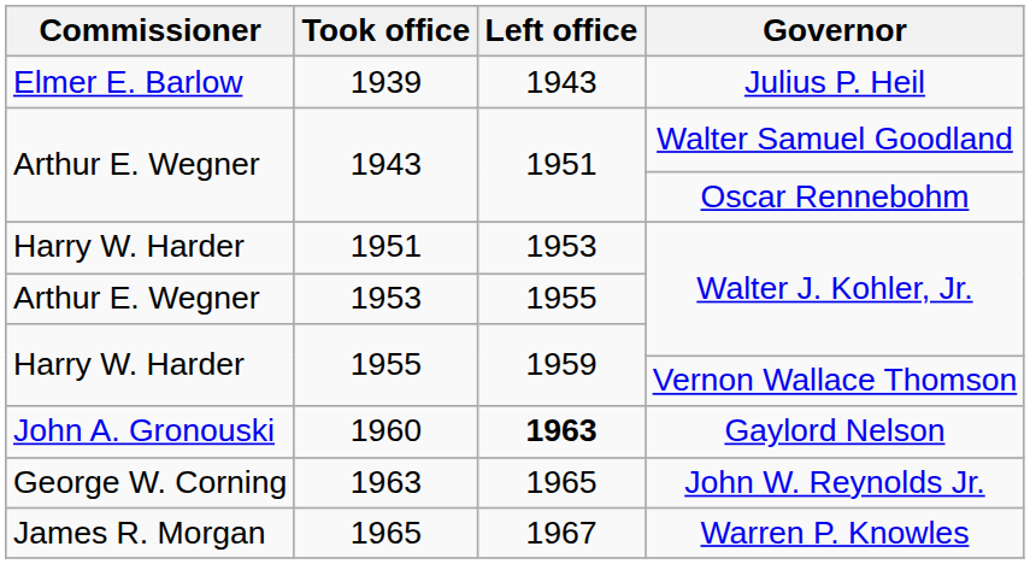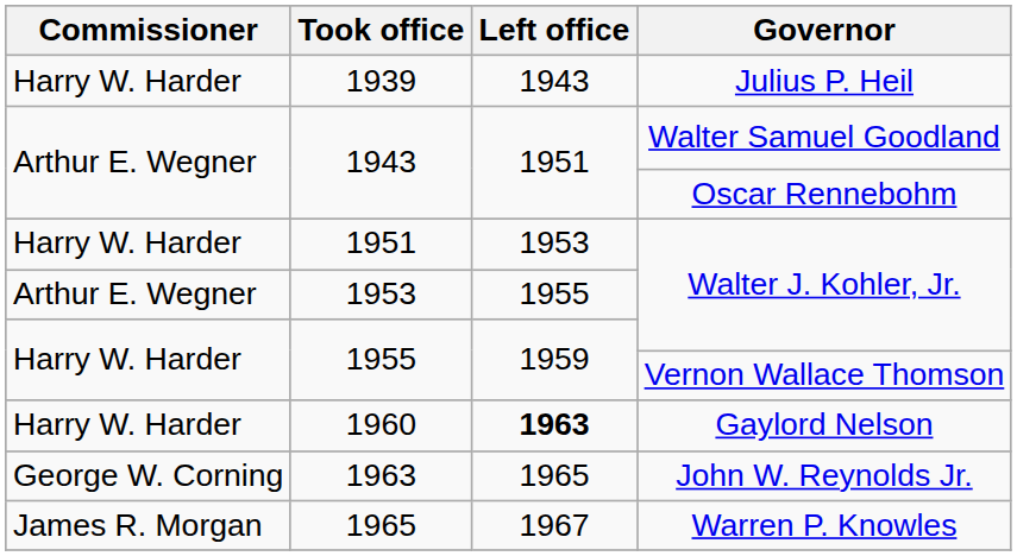 <table class="wikitable" style="text-align:center;">
 <tr>
 <th>Commissioner</th>
 <th>Took office</th>
 <th>Left office</th>
 <th>Governor</th>
 </tr>
 <tr>
-<td align="left"><a href='#'>Elmer E. Barlow</a></td>
+<td align="left">Harry W. Harder</td>
 <td>1939</td>
 <td>1943</td>
 <td><a href='#'>Julius P. Heil</a></td>
 </tr>
 <tr style="height:2em">
 <td rowspan="2" align="left">Arthur E. Wegner</td>
 <td rowspan="2">1943</td>
 <td rowspan="2">1951</td>
 <td><a href='#'>Walter Samuel Goodland</a></td>
 </tr>
 <tr>
 <td><a href='#'>Oscar Rennebohm</a></td>
 </tr>
 <tr>
 <td align="left">Harry W. Harder</td>
 <td>1951</td>
 <td>1953</td>
 <td rowspan="3"><a href='#'>Walter J. Kohler, Jr.</a></td>
 </tr>
 <tr>
 <td align="left">Arthur E. Wegner</td>
 <td>1953</td>
 <td>1955</td>
 </tr>
 <tr style="height:1em">
 <td rowspan="2" align="left">Harry W. Harder</td>
 <td rowspan="2">1955</td>
 <td rowspan="2">1959</td>
 </tr>
 <tr>
 <td><a href='#'>Vernon Wallace Thomson</a></td>
 </tr>
 <tr>
-<td align="left"><a href='#'>John A. Gronouski</a></td>
+<td align="left">Harry W. Harder</td>
 <td>1960</td>
 <td><strong>1963</strong></td>
 <td><a href='#'>Gaylord Nelson</a></td>
 </tr>
 <tr>
 <td align="left">George W. Corning</td>
 <td>1963</td>
 <td>1965</td>
 <td><a href='#'>John W. Reynolds Jr.</a></td>
 </tr>
 <tr>
 <td align="left">James R. Morgan</td>
 <td>1965</td>
 <td>1967</td>
 <td><a href='#'>Warren P. Knowles</a></td>
 </tr>
 </table>
